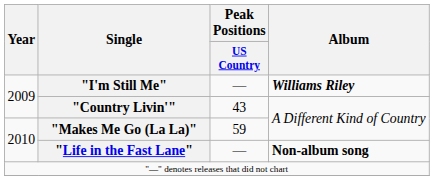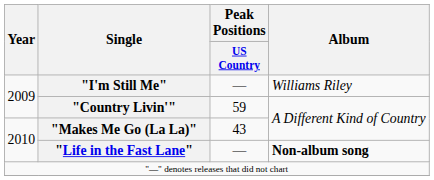 <table class="wikitable plainrowheaders" style="text-align:center;">
 <tr>
 <th rowspan="2">Year</th>
 <th rowspan="2" style="width:12em;">Single</th>
 <th colspan="1">Peak Positions</th>
 <th rowspan="2">Album</th>
 </tr>
 <tr style="font-size:smaller;">
 <th width="60"><a href='#'>US Country</a></th>
 </tr>
 <tr>
 <td rowspan="2">2009</td>
 <th scope="row">"I'm Still Me"</th>
 <td>—</td>
-<td align="left"><strong><em>Williams Riley</em></strong></td>
+<td align="left"><em>Williams Riley</em></td>
 </tr>
 <tr>
 <th scope="row">"Country Livin'"</th>
-<td>43</td>
+<td>59</td>
 <td align="left" rowspan="2"><em>A Different Kind of Country</em></td>
 </tr>
 <tr>
 <td rowspan="2">2010</td>
 <th scope="row">"Makes Me Go (La La)"</th>
-<td>59</td>
+<td>43</td>
 </tr>
 <tr>
 <th scope="row">"<a href='#'>Life in the Fast Lane</a>"</th>
 <td>—</td>
 <td align="left"><strong>Non-album song</strong></td>
 </tr>
 <tr>
 <td colspan="4" style="font-size:8pt">"—" denotes releases that did not chart</td>
 </tr>
 <tr>
 </tr>
 </table>
